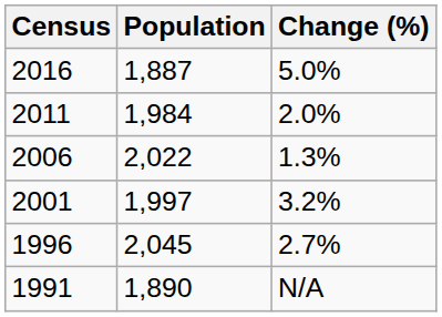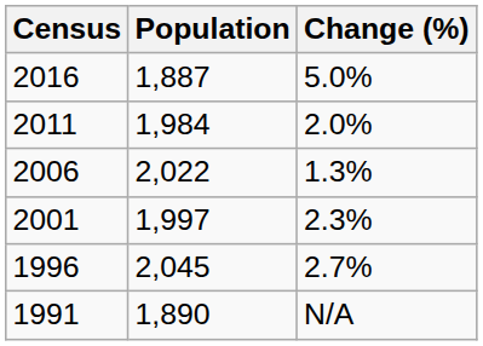 <table class="wikitable">
 <tr>
 <th>Census</th>
 <th>Population</th>
 <th>Change (%)</th>
 </tr>
 <tr>
 <td>2016</td>
 <td>1,887</td>
 <td>5.0%</td>
 </tr>
 <tr>
 <td>2011</td>
 <td>1,984</td>
 <td>2.0%</td>
 </tr>
 <tr>
 <td>2006</td>
 <td>2,022</td>
 <td>1.3%</td>
 </tr>
 <tr>
 <td>2001</td>
 <td>1,997</td>
-<td>3.2%</td>
+<td>2.3%</td>
 </tr>
 <tr>
 <td>1996</td>
 <td>2,045</td>
 <td>2.7%</td>
 </tr>
 <tr>
 <td>1991</td>
 <td>1,890</td>
 <td>N/A</td>
 </tr>
 </table>
